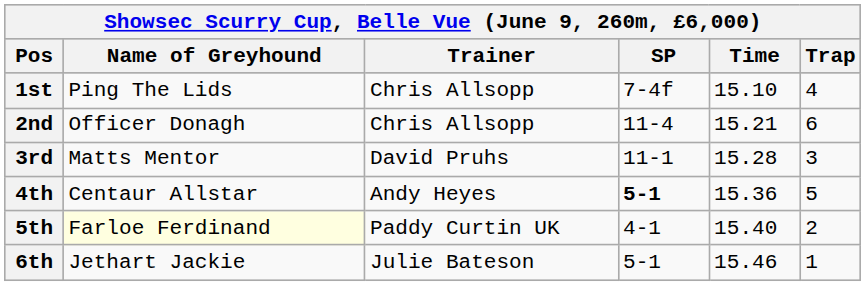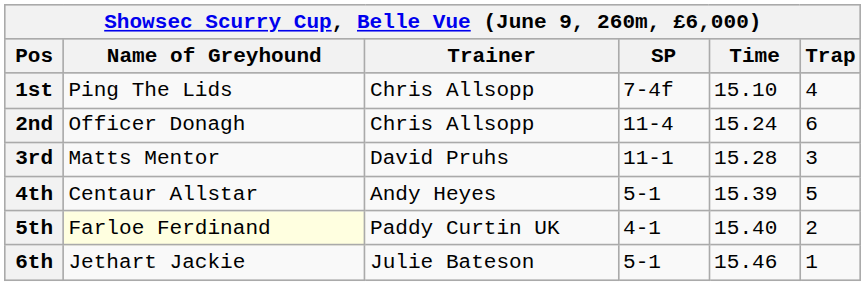 <table class="wikitable">
 <tr>
 <th colspan="6"><a href='#'>Showsec Scurry Cup</a>, <a href='#'>Belle Vue</a> (June 9, 260m, £6,000)</th>
 </tr>
 <tr>
 <th width=30>Pos</th>
 <th width=180>Name of Greyhound</th>
 <th width=150>Trainer</th>
 <th width=50>SP</th>
 <th width=50>Time</th>
 <th width=30>Trap</th>
 </tr>
 <tr>
 <th>1st</th>
 <td>Ping The Lids</td>
 <td>Chris Allsopp</td>
 <td>7-4f</td>
 <td>15.10</td>
 <td>4</td>
 </tr>
 <tr>
 <th>2nd</th>
 <td>Officer Donagh</td>
 <td>Chris Allsopp</td>
 <td>11-4</td>
-<td>15.21</td>
+<td>15.24</td>
 <td>6</td>
 </tr>
 <tr>
 <th>3rd</th>
 <td>Matts Mentor</td>
 <td>David Pruhs</td>
 <td>11-1</td>
 <td>15.28</td>
 <td>3</td>
 </tr>
 <tr>
 <th>4th</th>
 <td>Centaur Allstar</td>
 <td>Andy Heyes</td>
-<td><strong>5-1</strong></td>
-<td>15.36</td>
+<td>5-1</td>
+<td>15.39</td>
 <td>5</td>
 </tr>
 <tr>
 <th>5th</th>
 <td style="background: lightyellow;">Farloe Ferdinand</td>
 <td>Paddy Curtin UK</td>
 <td>4-1</td>
 <td>15.40</td>
 <td>2</td>
 </tr>
 <tr>
 <th>6th</th>
 <td>Jethart Jackie</td>
 <td>Julie Bateson</td>
 <td>5-1</td>
 <td>15.46</td>
 <td>1</td>
 </tr>
 </table>
